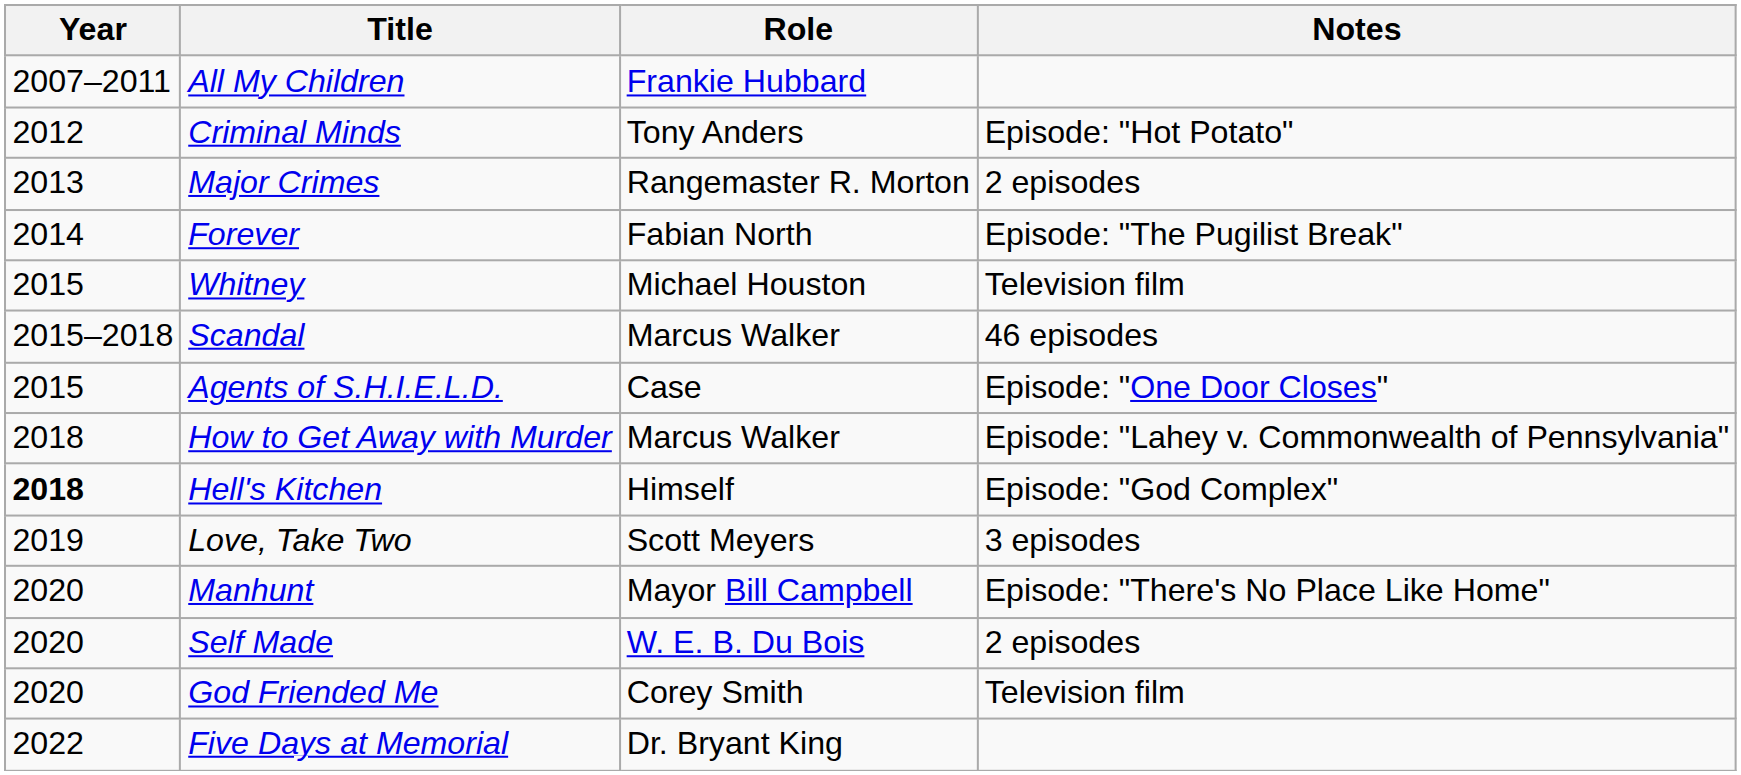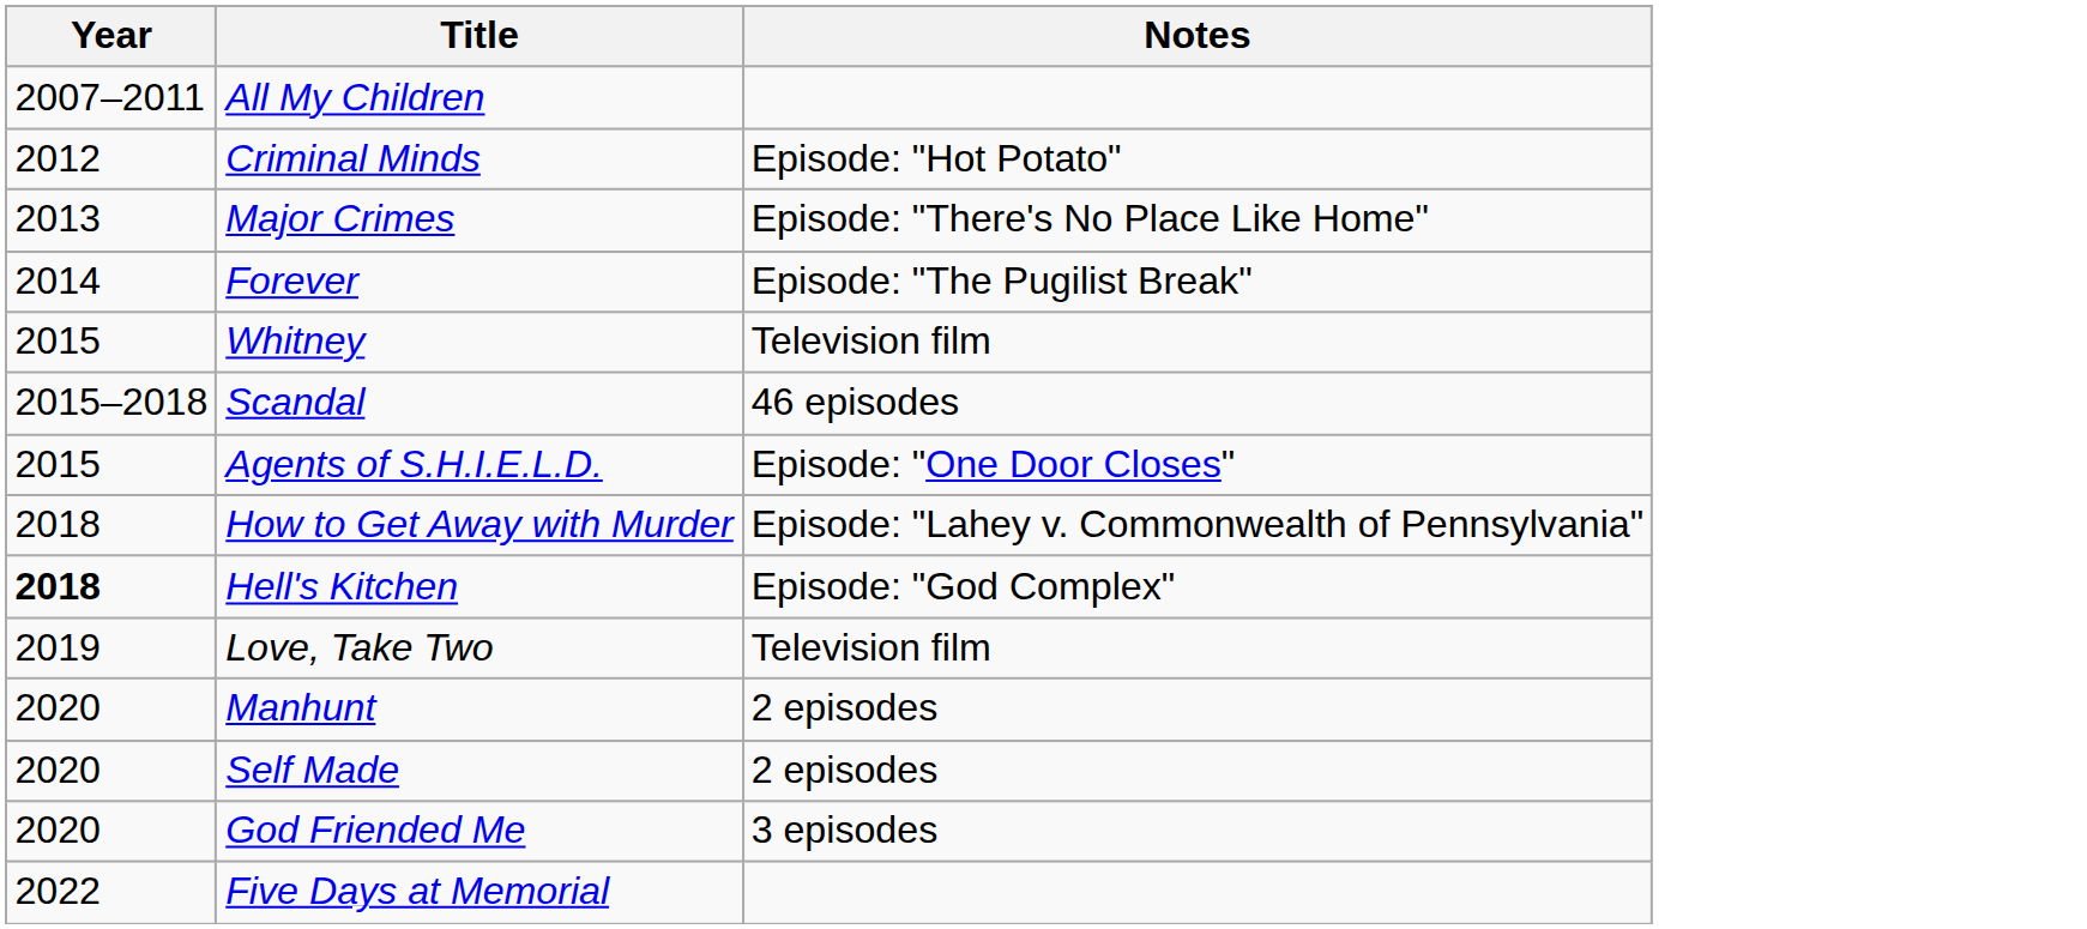 <table class="wikitable">
 <tr>
 <th>Year</th>
 <th>Title</th>
-<th>Role</th>
 <th>Notes</th>
 </tr>
 <tr>
 <td>2007–2011</td>
 <td><em><a href='#'>All My Children</a></em></td>
-<td><a href='#'>Frankie Hubbard</a></td>
 <td></td>
 </tr>
 <tr>
 <td>2012</td>
 <td><em><a href='#'>Criminal Minds</a></em></td>
-<td>Tony Anders</td>
 <td>Episode: "Hot Potato"</td>
 </tr>
 <tr>
 <td>2013</td>
 <td><em><a href='#'>Major Crimes</a></em></td>
-<td>Rangemaster R. Morton</td>
-<td>2 episodes</td>
+<td>Episode: "There's No Place Like Home"</td>
 </tr>
 <tr>
 <td>2014</td>
 <td><em><a href='#'>Forever</a></em></td>
-<td>Fabian North</td>
 <td>Episode: "The Pugilist Break"</td>
 </tr>
 <tr>
 <td>2015</td>
 <td><em><a href='#'>Whitney</a></em></td>
-<td>Michael Houston</td>
 <td>Television film</td>
 </tr>
 <tr>
 <td>2015–2018</td>
 <td><em><a href='#'>Scandal</a></em></td>
-<td>Marcus Walker</td>
 <td>46 episodes</td>
 </tr>
 <tr>
 <td>2015</td>
 <td><em><a href='#'>Agents of S.H.I.E.L.D.</a></em></td>
-<td>Case</td>
 <td>Episode: "<a href='#'>One Door Closes</a>"</td>
 </tr>
 <tr>
 <td>2018</td>
 <td><em><a href='#'>How to Get Away with Murder</a></em></td>
-<td>Marcus Walker</td>
 <td>Episode: "Lahey v. Commonwealth of Pennsylvania"</td>
 </tr>
 <tr>
 <td><strong>2018</strong></td>
 <td><em><a href='#'>Hell's Kitchen</a></em></td>
-<td>Himself</td>
 <td>Episode: "God Complex"</td>
 </tr>
 <tr>
 <td>2019</td>
 <td><em>Love, Take Two</em></td>
-<td>Scott Meyers</td>
-<td>3 episodes</td>
+<td>Television film</td>
 </tr>
 <tr>
 <td>2020</td>
 <td><em><a href='#'>Manhunt</a></em></td>
-<td>Mayor <a href='#'>Bill Campbell</a></td>
-<td>Episode: "There's No Place Like Home"</td>
+<td>2 episodes</td>
 </tr>
 <tr>
 <td>2020</td>
 <td><em><a href='#'>Self Made</a></em></td>
-<td><a href='#'>W. E. B. Du Bois</a></td>
 <td>2 episodes</td>
 </tr>
 <tr>
 <td>2020</td>
 <td><em><a href='#'>God Friended Me</a></em></td>
-<td>Corey Smith</td>
-<td>Television film</td>
+<td>3 episodes</td>
 </tr>
 <tr>
 <td>2022</td>
 <td><em><a href='#'>Five Days at Memorial</a></em></td>
-<td>Dr. Bryant King</td>
 <td></td>
 </tr>
 </table>
